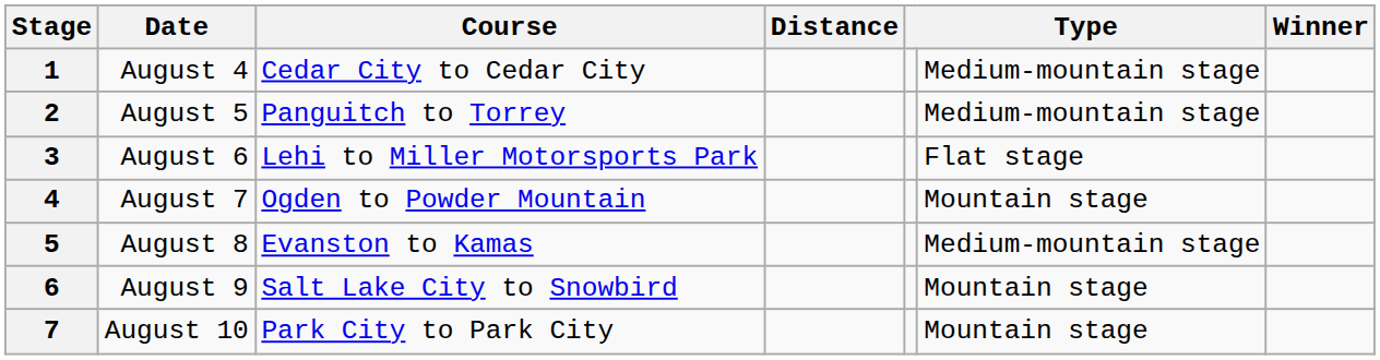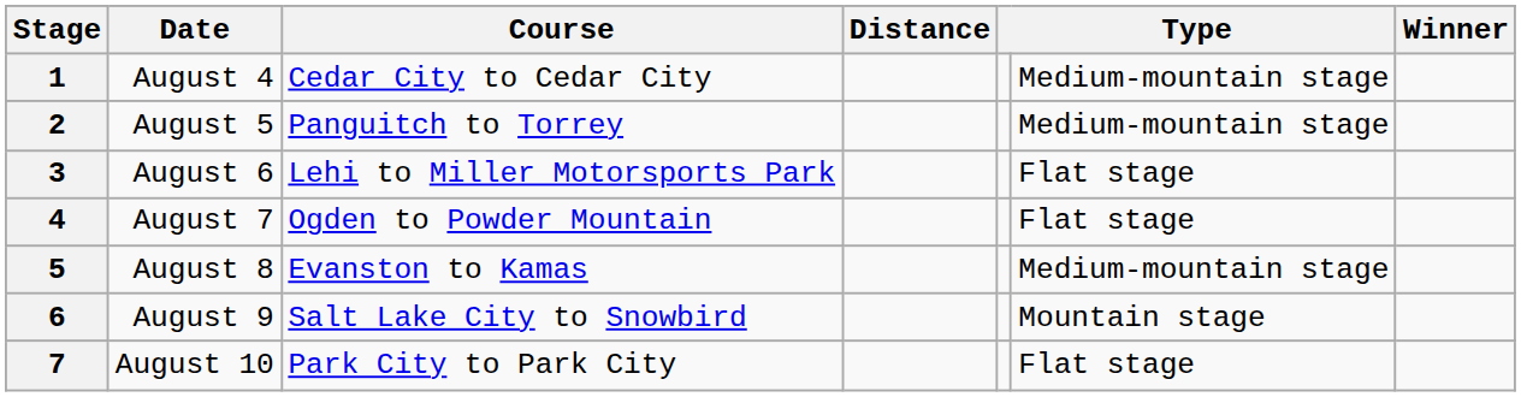 <table class="wikitable">
 <tr>
 <th scope="col">Stage</th>
 <th scope="col">Date</th>
 <th scope="col">Course</th>
 <th scope="col">Distance</th>
 <th scope="col" colspan="2">Type</th>
 <th scope="col">Winner</th>
 </tr>
 <tr>
 <th style="text-align:center">1</th>
 <td align=right>August 4</td>
 <td><a href='#'>Cedar City</a> to Cedar City</td>
 <td style="text-align:center;"></td>
 <td></td>
 <td>Medium-mountain stage</td>
 <td></td>
 </tr>
 <tr>
 <th style="text-align:center">2</th>
 <td align=right>August 5</td>
 <td><a href='#'>Panguitch</a> to <a href='#'>Torrey</a></td>
 <td style="text-align:center;"></td>
 <td></td>
 <td>Medium-mountain stage</td>
 <td></td>
 </tr>
 <tr>
 <th style="text-align:center">3</th>
 <td align=right>August 6</td>
 <td><a href='#'>Lehi</a> to <a href='#'>Miller Motorsports Park</a></td>
 <td style="text-align:center;"></td>
 <td></td>
 <td>Flat stage</td>
 <td></td>
 </tr>
 <tr>
 <th style="text-align:center">4</th>
 <td align=right>August 7</td>
 <td><a href='#'>Ogden</a> to <a href='#'>Powder Mountain</a></td>
 <td style="text-align:center;"></td>
 <td></td>
-<td>Mountain stage</td>
+<td>Flat stage</td>
 <td></td>
 </tr>
 <tr>
 <th style="text-align:center">5</th>
 <td align=right>August 8</td>
 <td><a href='#'>Evanston</a> to <a href='#'>Kamas</a></td>
 <td style="text-align:center;"></td>
 <td></td>
 <td>Medium-mountain stage</td>
 <td></td>
 </tr>
 <tr>
 <th style="text-align:center">6</th>
 <td align=right>August 9</td>
 <td><a href='#'>Salt Lake City</a> to <a href='#'>Snowbird</a></td>
 <td style="text-align:center;"></td>
 <td></td>
 <td>Mountain stage</td>
 <td></td>
 </tr>
 <tr>
 <th style="text-align:center">7</th>
 <td align=right>August 10</td>
 <td><a href='#'>Park City</a> to Park City</td>
 <td style="text-align:center;"></td>
 <td></td>
-<td>Mountain stage</td>
+<td>Flat stage</td>
 <td></td>
 </tr>
 </table>
